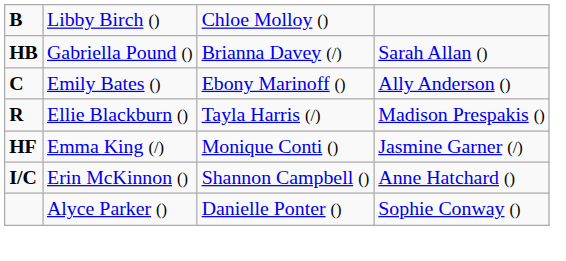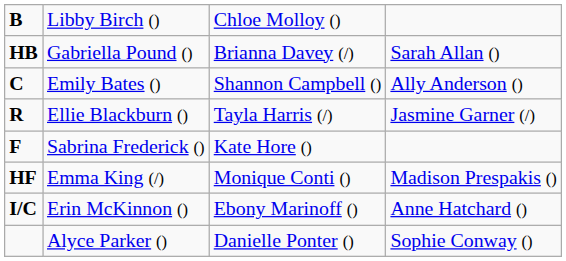 <table class="wikitable">
 <tr>
 <td><strong>B</strong></td>
 <td><a href='#'>Libby Birch</a> <small>()</small></td>
 <td><a href='#'>Chloe Molloy</a> <small>()</small></td>
 <td></td>
 </tr>
 <tr>
 <td><strong>HB</strong></td>
 <td><a href='#'>Gabriella Pound</a> <small>()</small></td>
 <td><a href='#'>Brianna Davey</a> <small>(/)</small></td>
 <td><a href='#'>Sarah Allan</a> <small>()</small></td>
 </tr>
 <tr>
 <td><strong>C</strong></td>
 <td><a href='#'>Emily Bates</a> <small>()</small></td>
-<td><a href='#'>Ebony Marinoff</a> <small>()</small></td>
+<td><a href='#'>Shannon Campbell</a> <small>()</small></td>
 <td><a href='#'>Ally Anderson</a> <small>()</small></td>
 </tr>
 <tr>
 <td><strong>R</strong></td>
 <td><a href='#'>Ellie Blackburn</a> <small>()</small></td>
 <td><a href='#'>Tayla Harris</a> <small>(/)</small></td>
-<td><a href='#'>Madison Prespakis</a> <small>()</small></td>
+<td><a href='#'>Jasmine Garner</a> <small>(/)</small></td>
+</tr>
+<tr>
+<td><strong>F</strong></td>
+<td><a href='#'>Sabrina Frederick</a> <small>()</small></td>
+<td><a href='#'>Kate Hore</a> <small>()</small></td>
+<td></td>
 </tr>
 <tr>
 <td><strong>HF</strong></td>
 <td><a href='#'>Emma King</a> <small>(/)</small></td>
 <td><a href='#'>Monique Conti</a> <small>()</small></td>
-<td><a href='#'>Jasmine Garner</a> <small>(/)</small></td>
+<td><a href='#'>Madison Prespakis</a> <small>()</small></td>
 </tr>
 <tr>
 <td><strong>I/C</strong></td>
 <td><a href='#'>Erin McKinnon</a> <small>()</small></td>
-<td><a href='#'>Shannon Campbell</a> <small>()</small></td>
+<td><a href='#'>Ebony Marinoff</a> <small>()</small></td>
 <td><a href='#'>Anne Hatchard</a> <small>()</small></td>
 </tr>
 <tr>
 <td></td>
 <td><a href='#'>Alyce Parker</a> <small>()</small></td>
 <td><a href='#'>Danielle Ponter</a> <small>()</small></td>
 <td><a href='#'>Sophie Conway</a> <small>()</small></td>
 </tr>
 </table>
